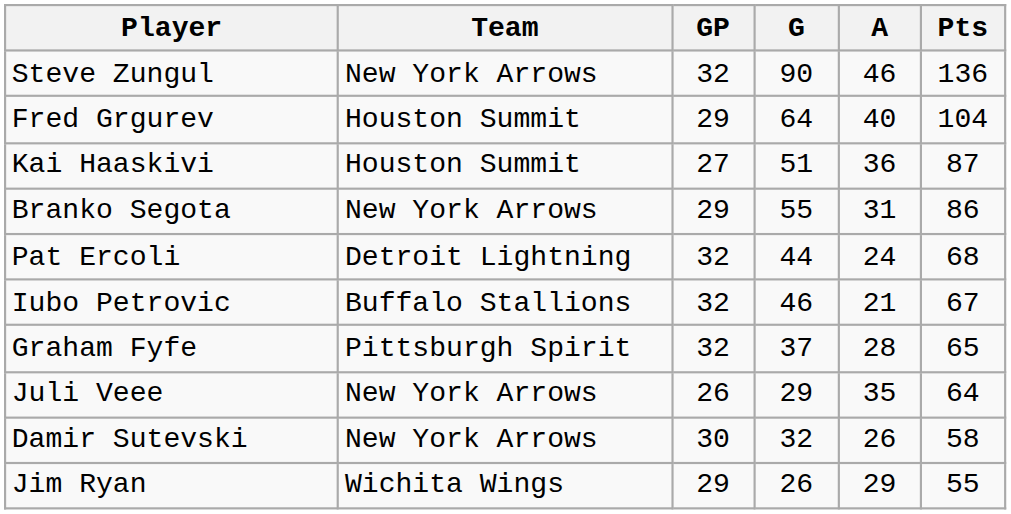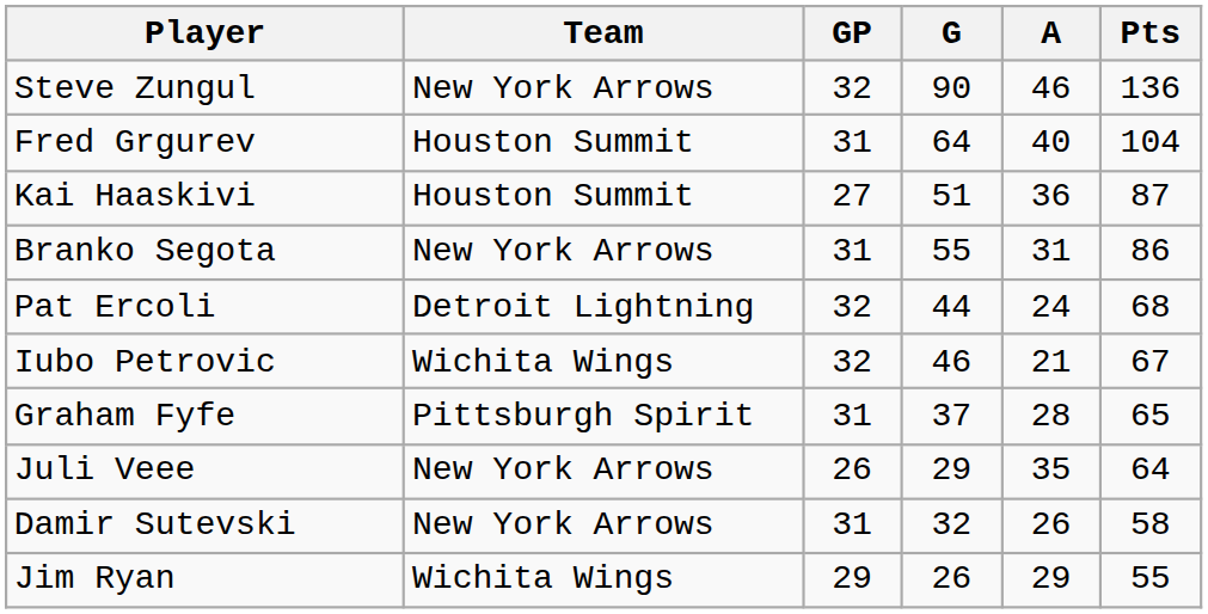 <table class="wikitable">
 <tr>
 <th style="width:30%;">Player</th>
 <th style="width:30%;">Team</th>
 <th style="width:7.5%;">GP</th>
 <th style="width:7.5%;">G</th>
 <th style="width:7.5%;">A</th>
 <th style="width:7.5%;">Pts</th>
 </tr>
 <tr align=center>
 <td align=left>Steve Zungul</td>
 <td align=left>New York Arrows</td>
 <td>32</td>
 <td>90</td>
 <td>46</td>
 <td>136</td>
 </tr>
 <tr align=center>
 <td align=left>Fred Grgurev</td>
 <td align=left>Houston Summit</td>
-<td>29</td>
+<td>31</td>
 <td>64</td>
 <td>40</td>
 <td>104</td>
 </tr>
 <tr align=center>
 <td align=left>Kai Haaskivi</td>
 <td align=left>Houston Summit</td>
 <td>27</td>
 <td>51</td>
 <td>36</td>
 <td>87</td>
 </tr>
 <tr align=center>
 <td align=left>Branko Segota</td>
 <td align=left>New York Arrows</td>
-<td>29</td>
+<td>31</td>
 <td>55</td>
 <td>31</td>
 <td>86</td>
 </tr>
 <tr align=center>
 <td align=left>Pat Ercoli</td>
 <td align=left>Detroit Lightning</td>
 <td>32</td>
 <td>44</td>
 <td>24</td>
 <td>68</td>
 </tr>
 <tr align=center>
 <td align=left>Iubo Petrovic</td>
-<td align=left>Buffalo Stallions</td>
+<td align=left>Wichita Wings</td>
 <td>32</td>
 <td>46</td>
 <td>21</td>
 <td>67</td>
 </tr>
 <tr align=center>
 <td align=left>Graham Fyfe</td>
 <td align=left>Pittsburgh Spirit</td>
-<td>32</td>
+<td>31</td>
 <td>37</td>
 <td>28</td>
 <td>65</td>
 </tr>
 <tr align=center>
 <td align=left>Juli Veee</td>
 <td align=left>New York Arrows</td>
 <td>26</td>
 <td>29</td>
 <td>35</td>
 <td>64</td>
 </tr>
 <tr align=center>
 <td align=left>Damir Sutevski</td>
 <td align=left>New York Arrows</td>
-<td>30</td>
+<td>31</td>
 <td>32</td>
 <td>26</td>
 <td>58</td>
 </tr>
 <tr align=center>
 <td align=left>Jim Ryan</td>
 <td align=left>Wichita Wings</td>
 <td>29</td>
 <td>26</td>
 <td>29</td>
 <td>55</td>
 </tr>
 </table>
